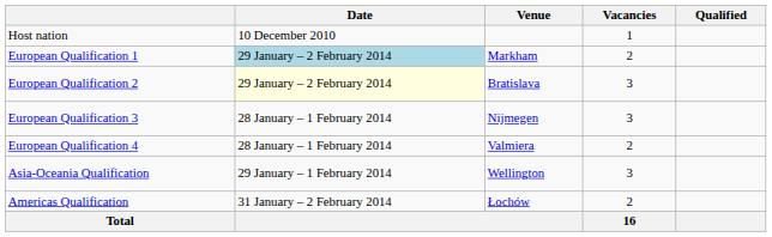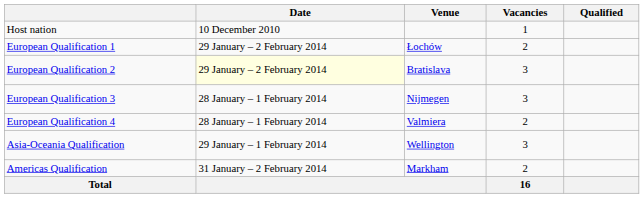 <table class="wikitable" width=75%>
 <tr>
 <th></th>
 <th>Date</th>
 <th>Venue</th>
 <th>Vacancies</th>
 <th>Qualified</th>
 </tr>
 <tr>
 <td>Host nation</td>
 <td>10 December 2010</td>
 <td></td>
 <td align="center">1</td>
 <td></td>
 </tr>
 <tr>
 <td><a href='#'>European Qualification 1</a></td>
-<td style="background: lightblue;">29 January – 2 February 2014</td>
-<td> <a href='#'>Markham</a></td>
+<td>29 January – 2 February 2014</td>
+<td> <a href='#'>Łochów</a></td>
 <td align="center">2</td>
 <td><br></td>
 </tr>
 <tr>
 <td><a href='#'>European Qualification 2</a></td>
 <td style="background: lightyellow;">29 January – 2 February 2014</td>
 <td> <a href='#'>Bratislava</a></td>
 <td align="center">3</td>
 <td><br><br></td>
 </tr>
 <tr>
 <td><a href='#'>European Qualification 3</a></td>
 <td>28 January – 1 February 2014</td>
 <td> <a href='#'>Nijmegen</a></td>
 <td align="center">3</td>
 <td><br><br></td>
 </tr>
 <tr>
 <td><a href='#'>European Qualification 4</a></td>
 <td>28 January – 1 February 2014</td>
 <td> <a href='#'>Valmiera</a></td>
 <td align="center">2</td>
 <td><br></td>
 </tr>
 <tr>
 <td><a href='#'>Asia-Oceania Qualification</a></td>
 <td>29 January – 1 February 2014</td>
 <td> <a href='#'>Wellington</a></td>
 <td align="center">3</td>
 <td><br><br></td>
 </tr>
 <tr>
 <td><a href='#'>Americas Qualification</a></td>
 <td>31 January – 2 February 2014</td>
-<td> <a href='#'>Łochów</a></td>
+<td> <a href='#'>Markham</a></td>
 <td align="center">2</td>
 <td><br></td>
 </tr>
 <tr>
 <th>Total</th>
 <th colspan="2"></th>
 <th>16</th>
 <th></th>
 </tr>
 </table>
